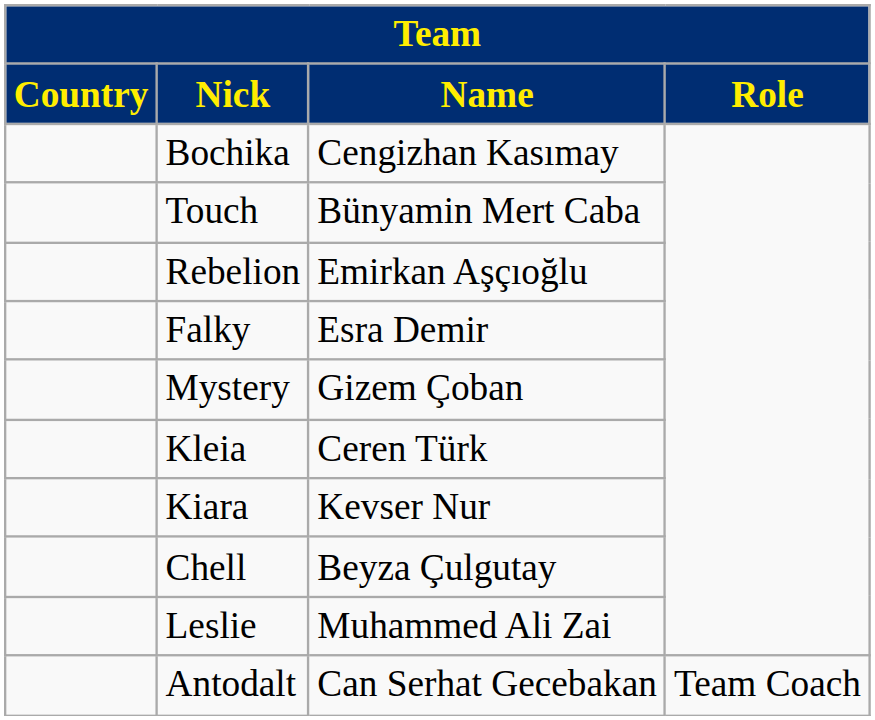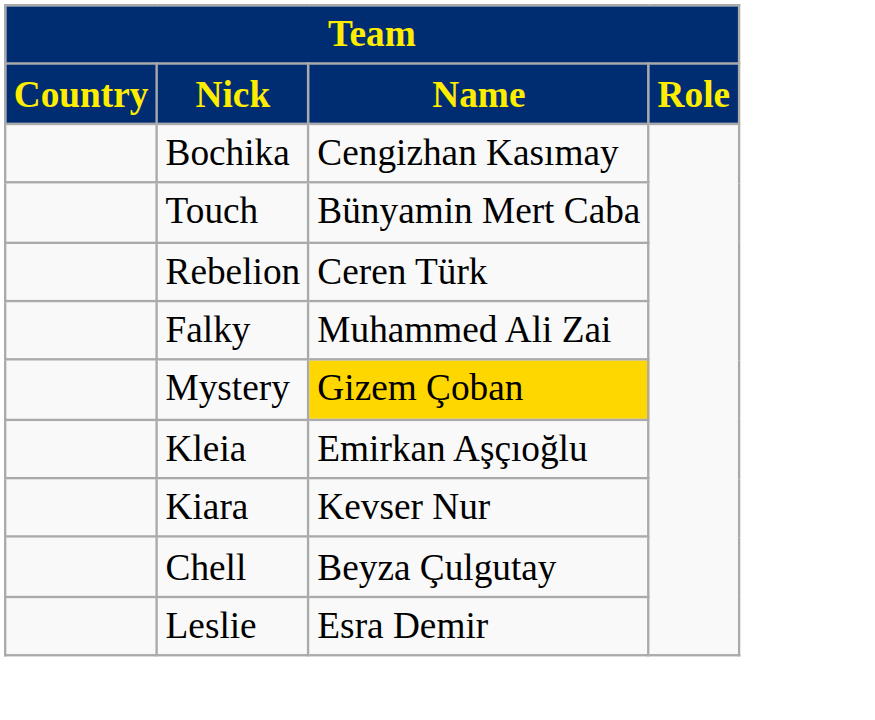 <table class="wikitable">
 <tr>
 <th style="color:#ffed00; background:#002d72;" colspan="4">Team </th>
 </tr>
 <tr>
 <th style="color:#ffed00; background:#002d72;">Country</th>
 <th style="color:#ffed00; background:#002d72;">Nick</th>
 <th style="color:#ffed00; background:#002d72;">Name</th>
 <th style="color:#ffed00; background:#002d72;">Role</th>
 </tr>
 <tr>
 <td></td>
 <td>Bochika</td>
 <td>Cengizhan Kasımay</td>
 </tr>
 <tr>
 <td></td>
 <td>Touch</td>
 <td>Bünyamin Mert Caba</td>
 </tr>
 <tr>
 <td></td>
 <td>Rebelion</td>
-<td>Emirkan Aşçıoğlu</td>
+<td>Ceren Türk</td>
 </tr>
 <tr>
 <td></td>
 <td>Falky</td>
-<td>Esra Demir</td>
+<td>Muhammed Ali Zai</td>
 </tr>
 <tr>
 <td></td>
 <td>Mystery</td>
-<td>Gizem Çoban</td>
+<td style="background: gold;">Gizem Çoban</td>
 </tr>
 <tr>
 <td></td>
 <td>Kleia</td>
-<td>Ceren Türk</td>
+<td>Emirkan Aşçıoğlu</td>
 </tr>
 <tr>
 <td></td>
 <td>Kiara</td>
 <td>Kevser Nur</td>
 </tr>
 <tr>
 <td></td>
 <td>Chell</td>
 <td>Beyza Çulgutay</td>
 </tr>
 <tr>
 <td></td>
 <td>Leslie</td>
-<td>Muhammed Ali Zai</td>
-</tr>
-<tr>
-<td></td>
-<td>Antodalt</td>
-<td>Can Serhat Gecebakan</td>
-<td>Team Coach</td>
+<td>Esra Demir</td>
 </tr>
 </table>
